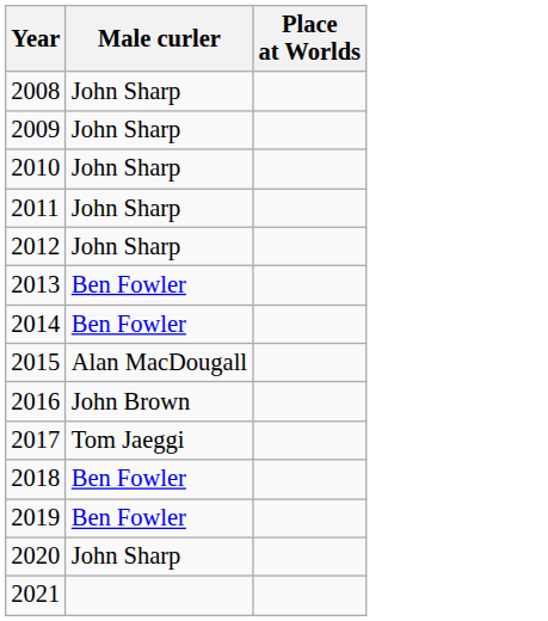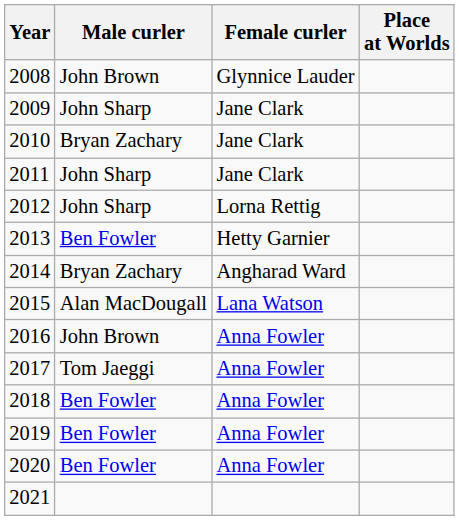 <table class="wikitable">
 <tr>
 <th>Year</th>
 <th>Male curler</th>
+<th>Female curler</th>
 <th>Place<br>at Worlds</th>
 </tr>
 <tr>
 <td>2008</td>
-<td>John Sharp</td>
+<td>John Brown</td>
+<td>Glynnice Lauder</td>
 <td></td>
 </tr>
 <tr>
 <td>2009</td>
 <td>John Sharp</td>
+<td>Jane Clark</td>
 <td></td>
 </tr>
 <tr>
 <td>2010</td>
-<td>John Sharp</td>
+<td>Bryan Zachary</td>
+<td>Jane Clark</td>
 <td></td>
 </tr>
 <tr>
 <td>2011</td>
 <td>John Sharp</td>
+<td>Jane Clark</td>
 <td></td>
 </tr>
 <tr>
 <td>2012</td>
 <td>John Sharp</td>
+<td>Lorna Rettig</td>
 <td></td>
 </tr>
 <tr>
 <td>2013</td>
 <td><a href='#'>Ben Fowler</a></td>
+<td>Hetty Garnier</td>
 <td></td>
 </tr>
 <tr>
 <td>2014</td>
-<td><a href='#'>Ben Fowler</a></td>
+<td>Bryan Zachary</td>
+<td>Angharad Ward</td>
 <td></td>
 </tr>
 <tr>
 <td>2015</td>
 <td>Alan MacDougall</td>
+<td><a href='#'>Lana Watson</a></td>
 <td></td>
 </tr>
 <tr>
 <td>2016</td>
 <td>John Brown</td>
+<td><a href='#'>Anna Fowler</a></td>
 <td></td>
 </tr>
 <tr>
 <td>2017</td>
 <td>Tom Jaeggi</td>
+<td><a href='#'>Anna Fowler</a></td>
 <td></td>
 </tr>
 <tr>
 <td>2018</td>
 <td><a href='#'>Ben Fowler</a></td>
+<td><a href='#'>Anna Fowler</a></td>
 <td></td>
 </tr>
 <tr>
 <td>2019</td>
 <td><a href='#'>Ben Fowler</a></td>
+<td><a href='#'>Anna Fowler</a></td>
 <td></td>
 </tr>
 <tr>
 <td>2020</td>
-<td>John Sharp</td>
+<td><a href='#'>Ben Fowler</a></td>
+<td><a href='#'>Anna Fowler</a></td>
 <td></td>
 </tr>
 <tr>
 <td>2021</td>
 <td></td>
 <td></td>
+<td></td>
 </tr>
 </table>
